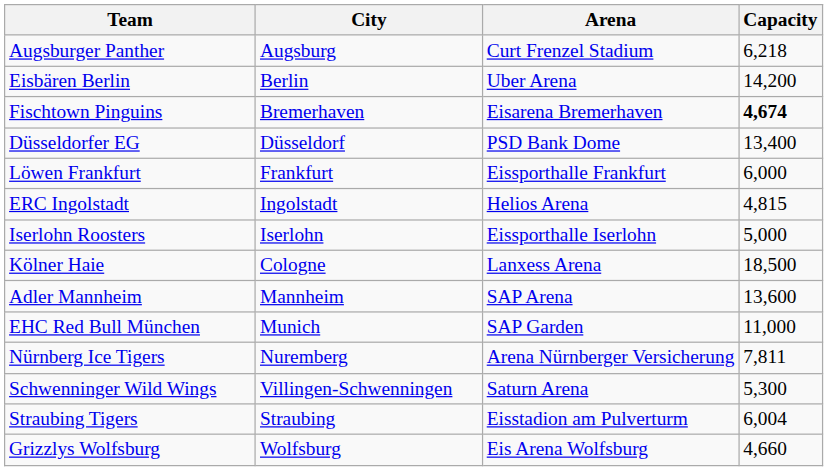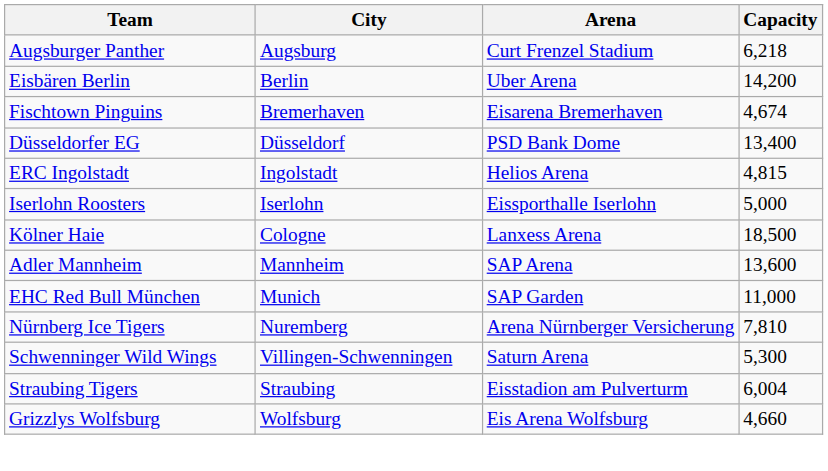 <table class="wikitable">
 <tr>
 <th width="200">Team</th>
 <th width="180">City</th>
 <th>Arena</th>
 <th>Capacity</th>
 </tr>
 <tr>
 <td><a href='#'>Augsburger Panther</a></td>
 <td><a href='#'>Augsburg</a></td>
 <td><a href='#'>Curt Frenzel Stadium</a></td>
 <td>6,218</td>
 </tr>
 <tr>
 <td><a href='#'>Eisbären Berlin</a></td>
 <td><a href='#'>Berlin</a></td>
 <td><a href='#'>Uber Arena</a></td>
 <td>14,200</td>
 </tr>
 <tr>
 <td><a href='#'>Fischtown Pinguins</a></td>
 <td><a href='#'>Bremerhaven</a></td>
 <td><a href='#'>Eisarena Bremerhaven</a></td>
-<td><strong>4,674</strong></td>
+<td>4,674</td>
 </tr>
 <tr>
 <td><a href='#'>Düsseldorfer EG</a></td>
 <td><a href='#'>Düsseldorf</a></td>
 <td><a href='#'>PSD Bank Dome</a></td>
 <td>13,400</td>
-</tr>
-<tr>
-<td><a href='#'>Löwen Frankfurt</a></td>
-<td><a href='#'>Frankfurt</a></td>
-<td><a href='#'>Eissporthalle Frankfurt</a></td>
-<td>6,000</td>
 </tr>
 <tr>
 <td><a href='#'>ERC Ingolstadt</a></td>
 <td><a href='#'>Ingolstadt</a></td>
 <td><a href='#'>Helios Arena</a></td>
 <td>4,815</td>
 </tr>
 <tr>
 <td><a href='#'>Iserlohn Roosters</a></td>
 <td><a href='#'>Iserlohn</a></td>
 <td><a href='#'>Eissporthalle Iserlohn</a></td>
 <td>5,000</td>
 </tr>
 <tr>
 <td><a href='#'>Kölner Haie</a></td>
 <td><a href='#'>Cologne</a></td>
 <td><a href='#'>Lanxess Arena</a></td>
 <td>18,500</td>
 </tr>
 <tr>
 <td><a href='#'>Adler Mannheim</a></td>
 <td><a href='#'>Mannheim</a></td>
 <td><a href='#'>SAP Arena</a></td>
 <td>13,600</td>
 </tr>
 <tr>
 <td><a href='#'>EHC Red Bull München</a></td>
 <td><a href='#'>Munich</a></td>
 <td><a href='#'>SAP Garden</a></td>
 <td>11,000</td>
 </tr>
 <tr>
 <td><a href='#'>Nürnberg Ice Tigers</a></td>
 <td><a href='#'>Nuremberg</a></td>
 <td><a href='#'>Arena Nürnberger Versicherung</a></td>
-<td>7,811</td>
+<td>7,810</td>
 </tr>
 <tr>
 <td><a href='#'>Schwenninger Wild Wings</a></td>
 <td><a href='#'>Villingen-Schwenningen</a></td>
 <td><a href='#'>Saturn Arena</a></td>
 <td>5,300</td>
 </tr>
 <tr>
 <td><a href='#'>Straubing Tigers</a></td>
 <td><a href='#'>Straubing</a></td>
 <td><a href='#'>Eisstadion am Pulverturm</a></td>
 <td>6,004</td>
 </tr>
 <tr>
 <td><a href='#'>Grizzlys Wolfsburg</a></td>
 <td><a href='#'>Wolfsburg</a></td>
 <td><a href='#'>Eis Arena Wolfsburg</a></td>
 <td>4,660</td>
 </tr>
 </table>
